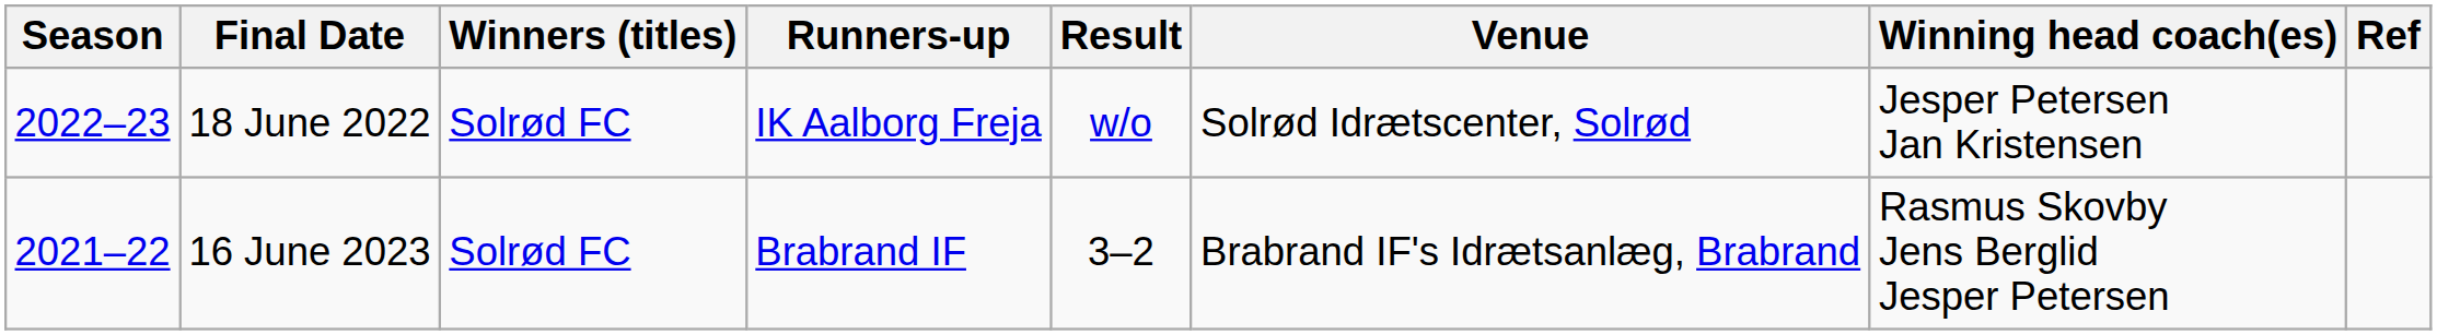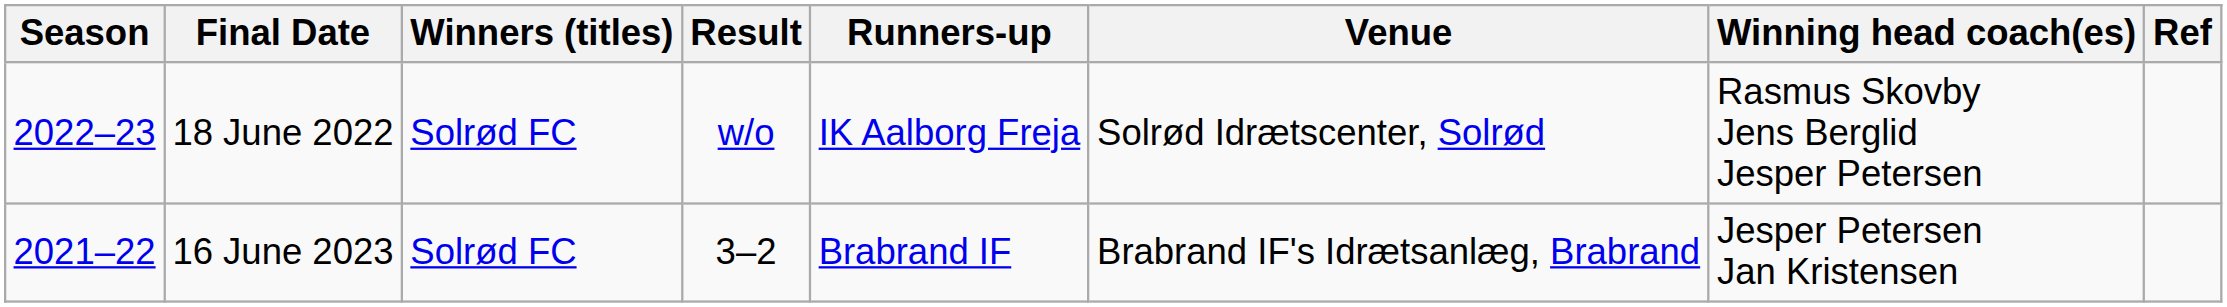 <table class="sortable wikitable plainrowheaders" style="text-align:center;">
 <tr>
 <th>Season</th>
 <th>Final Date</th>
 <th>Winners (titles)</th>
+<th>Result</th>
 <th>Runners-up</th>
-<th>Result</th>
 <th>Venue</th>
 <th>Winning head coach(es)</th>
 <th>Ref</th>
 </tr>
 <tr>
 <td><a href='#'>2022–23</a></td>
 <td>18 June 2022</td>
 <td align=left><a href='#'>Solrød FC</a> </td>
+<td><a href='#'>w/o</a></td>
 <td align=left><a href='#'>IK Aalborg Freja</a></td>
-<td><a href='#'>w/o</a></td>
 <td align=left>Solrød Idrætscenter, <a href='#'>Solrød</a></td>
-<td align=left> Jesper Petersen<br> Jan Kristensen</td>
+<td align=left> Rasmus Skovby<br> Jens Berglid<br> Jesper Petersen</td>
 <td><br></td>
 </tr>
 <tr>
 <td><a href='#'>2021–22</a></td>
 <td>16 June 2023</td>
 <td align=left><a href='#'>Solrød FC</a> </td>
+<td>3–2</td>
 <td align=left><a href='#'>Brabrand IF</a></td>
-<td>3–2</td>
 <td align=left>Brabrand IF's Idrætsanlæg, <a href='#'>Brabrand</a></td>
-<td align=left> Rasmus Skovby<br> Jens Berglid<br> Jesper Petersen</td>
+<td align=left> Jesper Petersen<br> Jan Kristensen</td>
 <td></td>
 </tr>
 </table>
